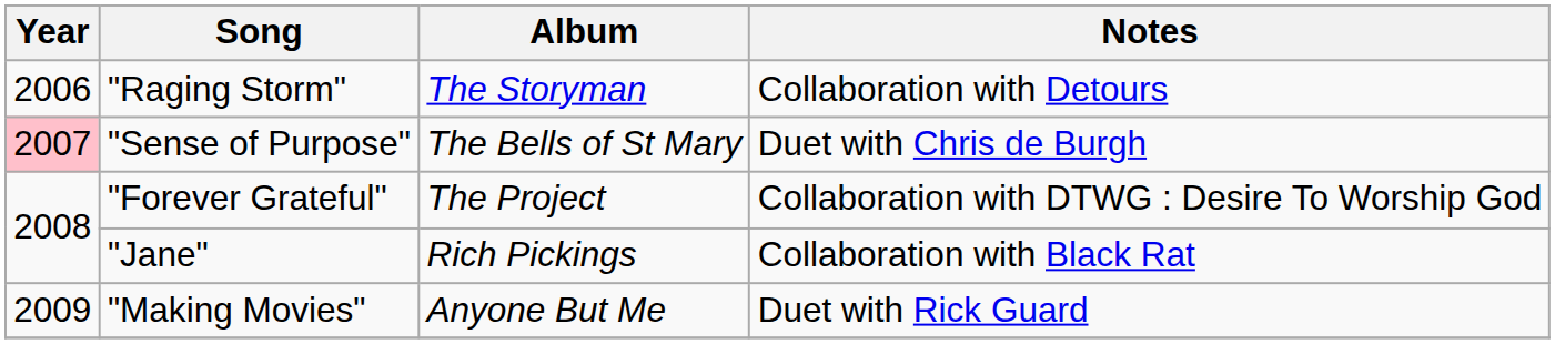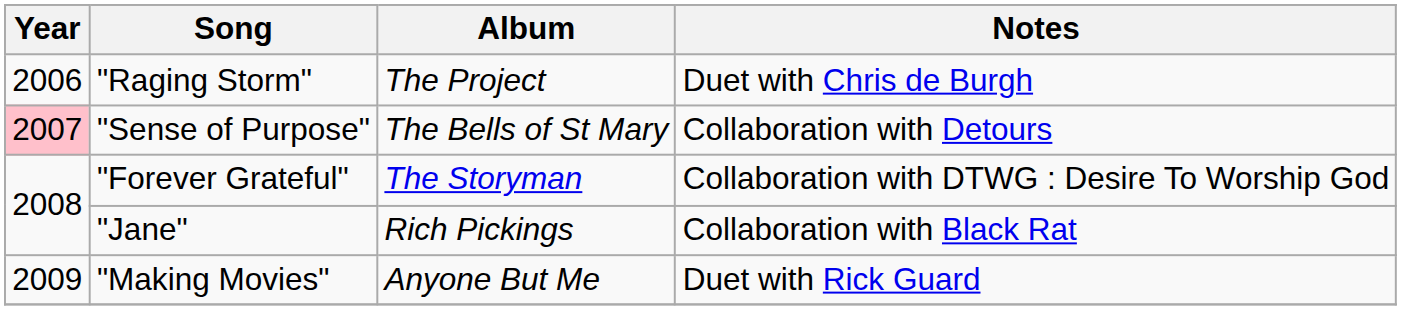 <table class="wikitable" style="text-align:left;">
 <tr>
 <th>Year</th>
 <th>Song</th>
 <th>Album</th>
 <th>Notes</th>
 </tr>
 <tr>
 <td>2006</td>
 <td>"Raging Storm"</td>
-<td><em><a href='#'>The Storyman</a></em></td>
-<td>Collaboration with <a href='#'>Detours</a></td>
+<td><em>The Project</em></td>
+<td>Duet with <a href='#'>Chris de Burgh</a></td>
 </tr>
 <tr>
 <td style="background: pink;">2007</td>
 <td>"Sense of Purpose"</td>
 <td><em>The Bells of St Mary</em></td>
-<td>Duet with <a href='#'>Chris de Burgh</a></td>
+<td>Collaboration with <a href='#'>Detours</a></td>
 </tr>
 <tr>
 <td rowspan=2>2008</td>
 <td>"Forever Grateful"</td>
-<td><em>The Project</em></td>
+<td><em><a href='#'>The Storyman</a></em></td>
 <td>Collaboration with DTWG : Desire To Worship God</td>
 </tr>
 <tr>
 <td>"Jane"</td>
 <td><em>Rich Pickings</em></td>
 <td>Collaboration with <a href='#'>Black Rat</a></td>
 </tr>
 <tr>
 <td>2009</td>
 <td>"Making Movies"</td>
 <td><em>Anyone But Me</em></td>
 <td>Duet with <a href='#'>Rick Guard</a></td>
 </tr>
 <tr>
 </tr>
 </table>
